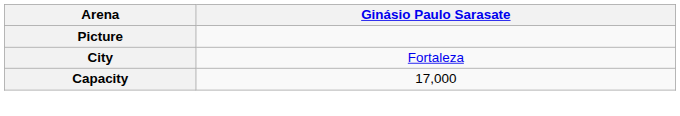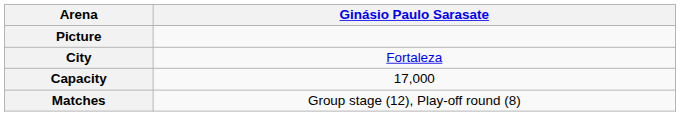 <table class="wikitable" width="800">
 <tr>
 <th>Arena</th>
 <th align="center"><a href='#'>Ginásio Paulo Sarasate</a></th>
 </tr>
 <tr>
 <th>Picture</th>
 <td align="center"></td>
 </tr>
 <tr>
 <th>City</th>
 <td align="center"><a href='#'>Fortaleza</a></td>
 </tr>
 <tr>
 <th>Capacity</th>
 <td align="center">17,000</td>
 </tr>
+<tr>
+<th>Matches</th>
+<td align="center">Group stage (12), Play-off round (8)</td>
+</tr>
 </table>
